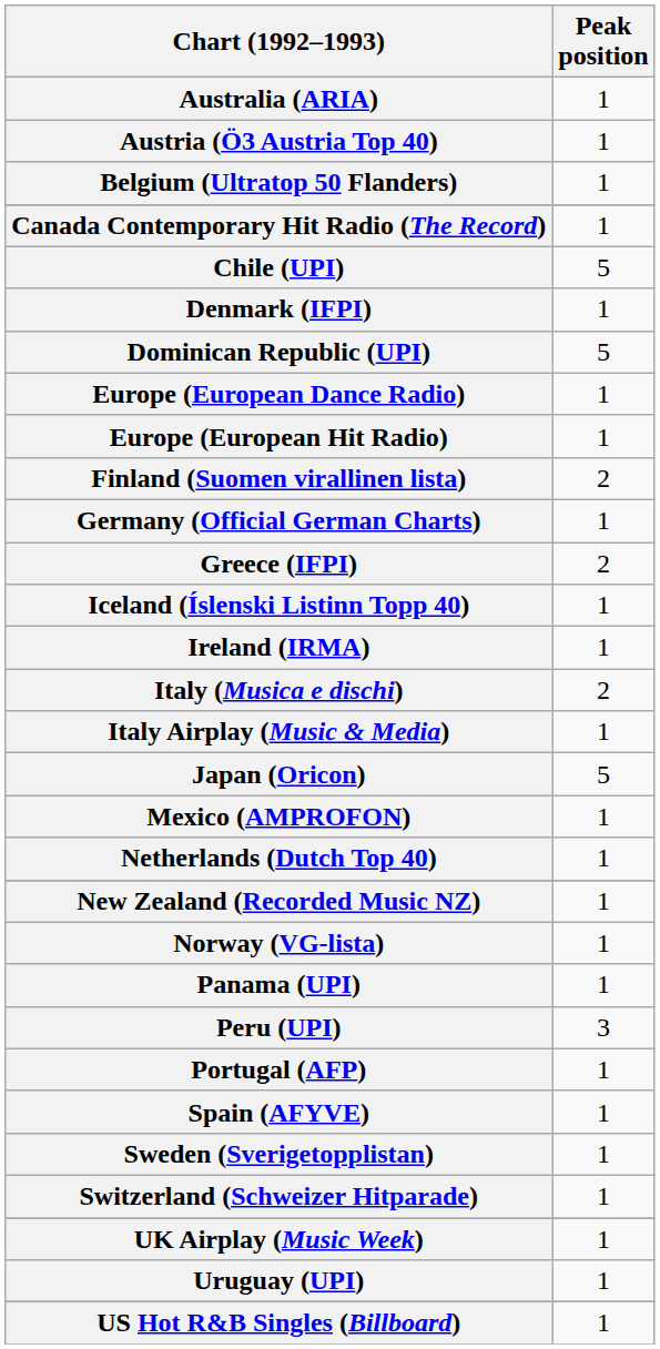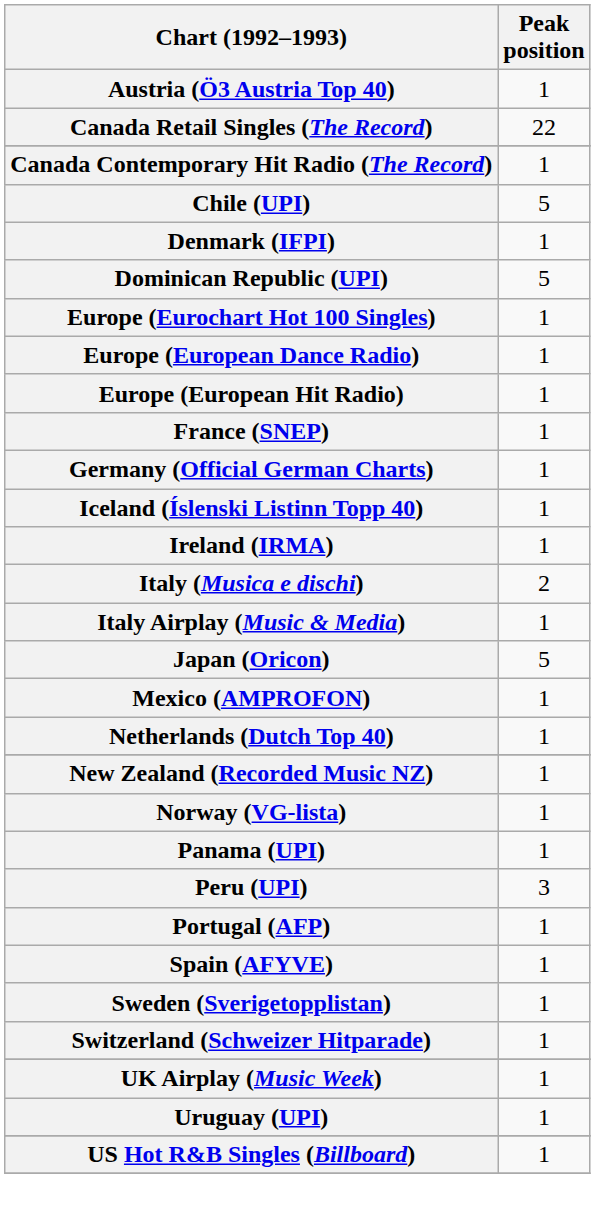 <table class="wikitable plainrowheaders sortable" style="text-align:center;">
 <tr>
 <th scope="col">Chart (1992–1993)</th>
 <th scope="col">Peak<br>position</th>
 </tr>
 <tr>
-<th scope="row">Australia (<a href='#'>ARIA</a>)</th>
-<td style="text-align:center;">1</td>
-</tr>
-<tr>
 <th scope="row">Austria (<a href='#'>Ö3 Austria Top 40</a>)</th>
 <td style="text-align:center;">1</td>
 </tr>
 <tr>
-<th scope="row">Belgium (<a href='#'>Ultratop 50</a> Flanders)</th>
-<td style="text-align:center;">1</td>
+<th scope="row">Canada Retail Singles (<a href='#'><em>The Record</em></a>)</th>
+<td style="text-align:center;">22</td>
 </tr>
 <tr>
 </tr>
 <tr>
 </tr>
 <tr>
 <th scope="row">Canada Contemporary Hit Radio (<a href='#'><em>The Record</em></a>)</th>
 <td style="text-align:center;">1</td>
 </tr>
 <tr>
 <th scope="row">Chile (<a href='#'>UPI</a>)</th>
 <td style="text-align:center;">5</td>
 </tr>
 <tr>
 <th scope="row">Denmark (<a href='#'>IFPI</a>)</th>
 <td style="text-align:center;">1</td>
 </tr>
 <tr>
 <th scope="row">Dominican Republic (<a href='#'>UPI</a>)</th>
 <td style="text-align:center;">5</td>
 </tr>
 <tr>
+<th scope="row">Europe (<a href='#'>Eurochart Hot 100 Singles</a>)</th>
+<td style="text-align:center;">1</td>
+</tr>
+<tr>
 <th scope="row">Europe (<a href='#'>European Dance Radio</a>)</th>
 <td style="text-align:center;">1</td>
 </tr>
 <tr>
 <th scope="row">Europe (European Hit Radio)</th>
 <td style="text-align:center;">1</td>
 </tr>
 <tr>
-<th scope="row">Finland (<a href='#'>Suomen virallinen lista</a>)</th>
-<td style="text-align:center;">2</td>
+<th scope="row">France (<a href='#'>SNEP</a>)</th>
+<td style="text-align:center;">1</td>
 </tr>
 <tr>
 <th scope="row">Germany (<a href='#'>Official German Charts</a>)</th>
 <td style="text-align:center;">1</td>
-</tr>
-<tr>
-<th scope="row">Greece (<a href='#'>IFPI</a>)</th>
-<td style="text-align:center;">2</td>
 </tr>
 <tr>
 <th scope="row">Iceland (<a href='#'>Íslenski Listinn Topp 40</a>)</th>
 <td style="text-align:center;">1</td>
 </tr>
 <tr>
 <th scope="row">Ireland (<a href='#'>IRMA</a>)</th>
 <td style="text-align:center;">1</td>
 </tr>
 <tr>
 <th scope="row">Italy (<em><a href='#'>Musica e dischi</a></em>)</th>
 <td style="text-align:center;">2</td>
 </tr>
 <tr>
 <th scope="row">Italy Airplay (<em><a href='#'>Music & Media</a></em>)</th>
 <td>1</td>
 </tr>
 <tr>
 <th scope="row">Japan (<a href='#'>Oricon</a>)</th>
 <td style="text-align:center;">5</td>
 </tr>
 <tr>
 <th scope="row">Mexico (<a href='#'>AMPROFON</a>)</th>
 <td style="text-align:center;">1</td>
 </tr>
 <tr>
 <th scope="row">Netherlands (<a href='#'>Dutch Top 40</a>)</th>
 <td style="text-align:center;">1</td>
 </tr>
 <tr>
 </tr>
 <tr>
 <th scope="row">New Zealand (<a href='#'>Recorded Music NZ</a>)</th>
 <td style="text-align:center;">1</td>
 </tr>
 <tr>
 <th scope="row">Norway (<a href='#'>VG-lista</a>)</th>
 <td style="text-align:center;">1</td>
 </tr>
 <tr>
 <th scope="row">Panama (<a href='#'>UPI</a>)</th>
 <td style="text-align:center;">1</td>
 </tr>
 <tr>
 <th scope="row">Peru (<a href='#'>UPI</a>)</th>
 <td style="text-align:center;">3</td>
 </tr>
 <tr>
 <th scope="row">Portugal (<a href='#'>AFP</a>)</th>
 <td style="text-align:center;">1</td>
 </tr>
 <tr>
 <th scope="row">Spain (<a href='#'>AFYVE</a>)</th>
 <td style="text-align:center;">1</td>
 </tr>
 <tr>
 <th scope="row">Sweden (<a href='#'>Sverigetopplistan</a>)</th>
 <td style="text-align:center;">1</td>
 </tr>
 <tr>
 <th scope="row">Switzerland (<a href='#'>Schweizer Hitparade</a>)</th>
 <td style="text-align:center;">1</td>
 </tr>
 <tr>
 </tr>
 <tr>
 <th scope="row">UK Airplay (<em><a href='#'>Music Week</a></em>)</th>
 <td style="text-align:center;">1</td>
 </tr>
 <tr>
 <th scope="row">Uruguay (<a href='#'>UPI</a>)</th>
 <td style="text-align:center;">1</td>
 </tr>
 <tr>
 </tr>
 <tr>
 <th scope="row">US <a href='#'>Hot R&B Singles</a> (<em><a href='#'>Billboard</a></em>)</th>
 <td>1</td>
 </tr>
 <tr>
 </tr>
 </table>
